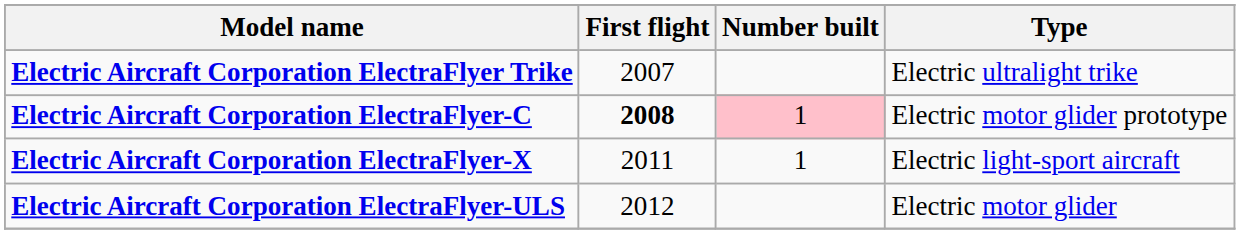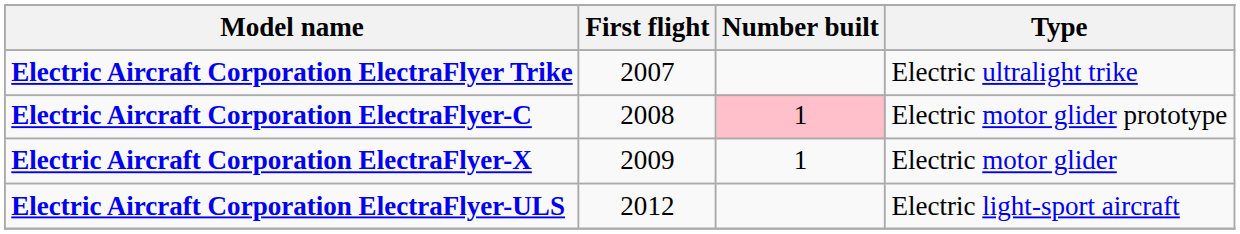 <table class="wikitable" align=center style="font-size:90%;">
 <tr>
 </tr>
 <tr style="background:#efefef;">
 <th>Model name</th>
 <th>First flight</th>
 <th>Number built</th>
 <th>Type</th>
 </tr>
 <tr>
 <td align=left><strong><a href='#'>Electric Aircraft Corporation ElectraFlyer Trike</a></strong></td>
 <td align=center>2007</td>
 <td align=center></td>
 <td align=left>Electric <a href='#'>ultralight trike</a></td>
 </tr>
 <tr>
 <td align=left><strong><a href='#'>Electric Aircraft Corporation ElectraFlyer-C</a></strong></td>
-<td align=center><strong>2008</strong></td>
+<td align=center>2008</td>
 <td align=center style="background: pink;">1</td>
 <td align=left>Electric <a href='#'>motor glider</a> prototype</td>
 </tr>
 <tr>
 <td align=left><strong><a href='#'>Electric Aircraft Corporation ElectraFlyer-X</a></strong></td>
-<td align=center>2011</td>
+<td align=center>2009</td>
 <td align=center>1</td>
-<td align=left>Electric <a href='#'>light-sport aircraft</a></td>
+<td align=left>Electric <a href='#'>motor glider</a></td>
 </tr>
 <tr>
 <td align=left><strong><a href='#'>Electric Aircraft Corporation ElectraFlyer-ULS</a></strong></td>
 <td align=center>2012</td>
 <td align=center></td>
-<td align=left>Electric <a href='#'>motor glider</a></td>
+<td align=left>Electric <a href='#'>light-sport aircraft</a></td>
 </tr>
 <tr>
 </tr>
 </table>
